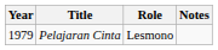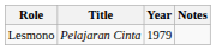 <table class="wikitable">
 <tr>
+<th>Role</th>
+<th>Title</th>
 <th>Year</th>
-<th>Title</th>
-<th>Role</th>
 <th>Notes</th>
 </tr>
 <tr>
+<td>Lesmono</td>
+<td><em>Pelajaran Cinta</em></td>
 <td>1979</td>
-<td><em>Pelajaran Cinta</em></td>
-<td>Lesmono</td>
 <td></td>
 </tr>
 </table>
